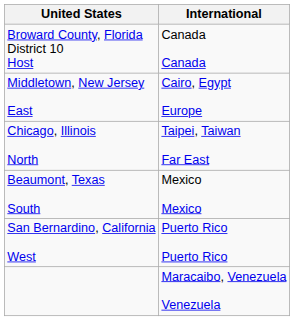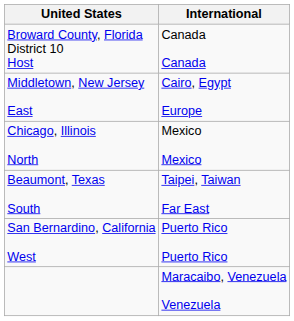 <table class="wikitable">
 <tr>
 <th>United States</th>
 <th>International</th>
 </tr>
 <tr>
 <td> <a href='#'>Broward County</a>, <a href='#'>Florida</a><br>District 10<br><a href='#'>Host</a></td>
 <td> Canada<br><br><a href='#'>Canada</a></td>
 </tr>
 <tr>
 <td> <a href='#'>Middletown</a>, <a href='#'>New Jersey</a><br><br><a href='#'>East</a></td>
 <td> <a href='#'>Cairo</a>, <a href='#'>Egypt</a><br><br><a href='#'>Europe</a></td>
 </tr>
 <tr>
 <td> <a href='#'>Chicago</a>, <a href='#'>Illinois</a><br><br><a href='#'>North</a></td>
-<td> <a href='#'>Taipei</a>, <a href='#'>Taiwan</a><br><br><a href='#'>Far East</a></td>
+<td> Mexico<br> <br><a href='#'>Mexico</a></td>
 </tr>
 <tr>
 <td> <a href='#'>Beaumont</a>, <a href='#'>Texas</a><br><br><a href='#'>South</a></td>
-<td> Mexico<br> <br><a href='#'>Mexico</a></td>
+<td> <a href='#'>Taipei</a>, <a href='#'>Taiwan</a><br><br><a href='#'>Far East</a></td>
 </tr>
 <tr>
 <td> <a href='#'>San Bernardino</a>, <a href='#'>California</a><br><br><a href='#'>West</a></td>
 <td> <a href='#'>Puerto Rico</a><br> <br><a href='#'>Puerto Rico</a></td>
 </tr>
 <tr>
 <td></td>
 <td> <a href='#'>Maracaibo</a>, <a href='#'>Venezuela</a><br> <br><a href='#'>Venezuela</a></td>
 </tr>
 </table>
